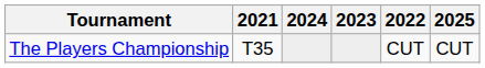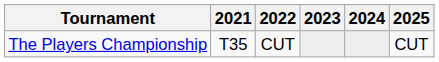 <table class="wikitable" style="font-size:95%;text-align:center;">
 <tr>
 <th>Tournament</th>
 <th>2021</th>
+<th>2022</th>
+<th>2023</th>
 <th>2024</th>
-<th>2023</th>
-<th>2022</th>
 <th>2025</th>
 </tr>
 <tr>
 <td align=left><a href='#'>The Players Championship</a></td>
 <td>T35</td>
+<td>CUT</td>
 <td style="background:#eeeeee;"></td>
 <td style="background:#eeeeee;"></td>
 <td>CUT</td>
-<td>CUT</td>
 </tr>
 </table>
